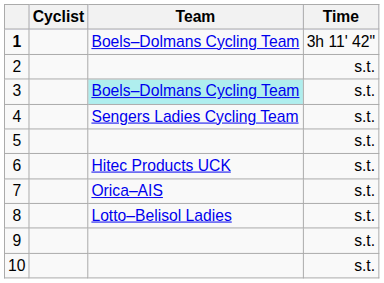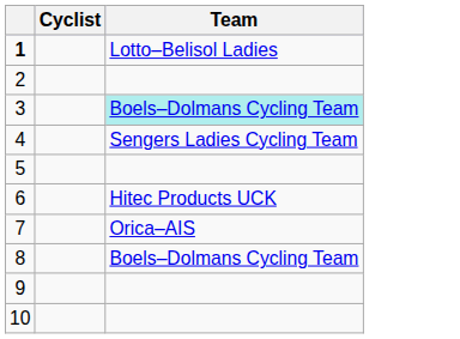 <table class="wikitable">
 <tr style="background:#ccccff;">
 <th></th>
 <th>Cyclist</th>
 <th>Team</th>
-<th>Time</th>
 </tr>
 <tr>
 <td align=center><strong>1</strong></td>
 <td></td>
-<td><a href='#'>Boels–Dolmans Cycling Team</a></td>
-<td align=right>3h 11' 42"</td>
+<td><a href='#'>Lotto–Belisol Ladies</a></td>
 </tr>
 <tr>
 <td align=center>2</td>
 <td></td>
 <td></td>
-<td align=right>s.t.</td>
 </tr>
 <tr>
 <td align=center>3</td>
 <td></td>
 <td style="background: paleturquoise;"><a href='#'>Boels–Dolmans Cycling Team</a></td>
-<td align=right>s.t.</td>
 </tr>
 <tr>
 <td align=center>4</td>
 <td></td>
 <td><a href='#'>Sengers Ladies Cycling Team</a></td>
-<td align=right>s.t.</td>
 </tr>
 <tr>
 <td align=center>5</td>
 <td></td>
 <td></td>
-<td align=right>s.t.</td>
 </tr>
 <tr>
 <td align=center>6</td>
 <td></td>
 <td><a href='#'>Hitec Products UCK</a></td>
-<td align=right>s.t.</td>
 </tr>
 <tr>
 <td align=center>7</td>
 <td></td>
 <td><a href='#'>Orica–AIS</a></td>
-<td align=right>s.t.</td>
 </tr>
 <tr>
 <td align=center>8</td>
 <td></td>
-<td><a href='#'>Lotto–Belisol Ladies</a></td>
-<td align=right>s.t.</td>
+<td><a href='#'>Boels–Dolmans Cycling Team</a></td>
 </tr>
 <tr>
 <td align=center>9</td>
 <td></td>
 <td></td>
-<td align=right>s.t.</td>
 </tr>
 <tr>
 <td align=center>10</td>
 <td></td>
 <td></td>
-<td align=right>s.t.</td>
 </tr>
 </table>
